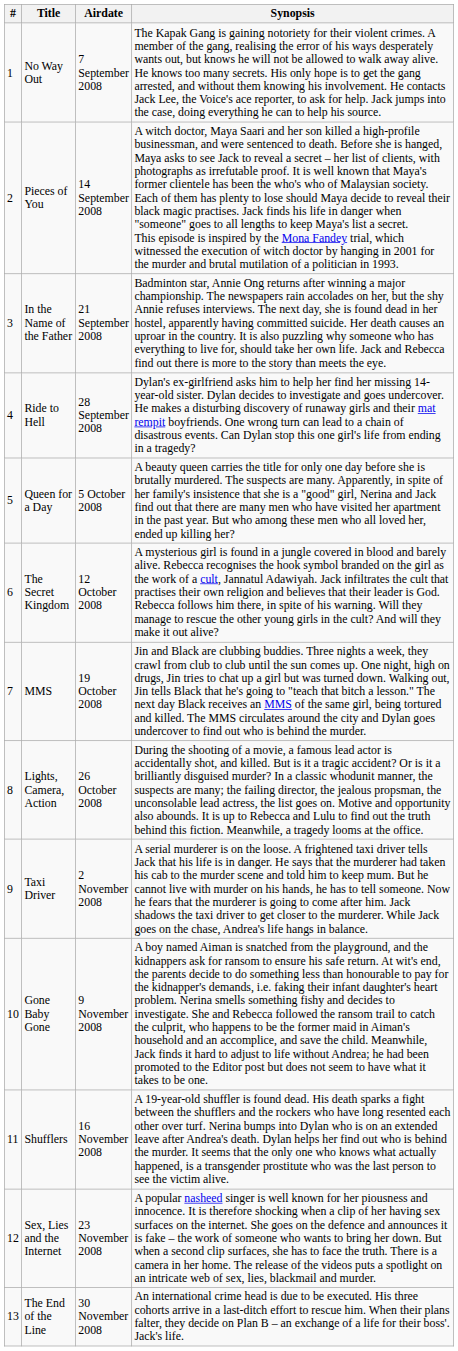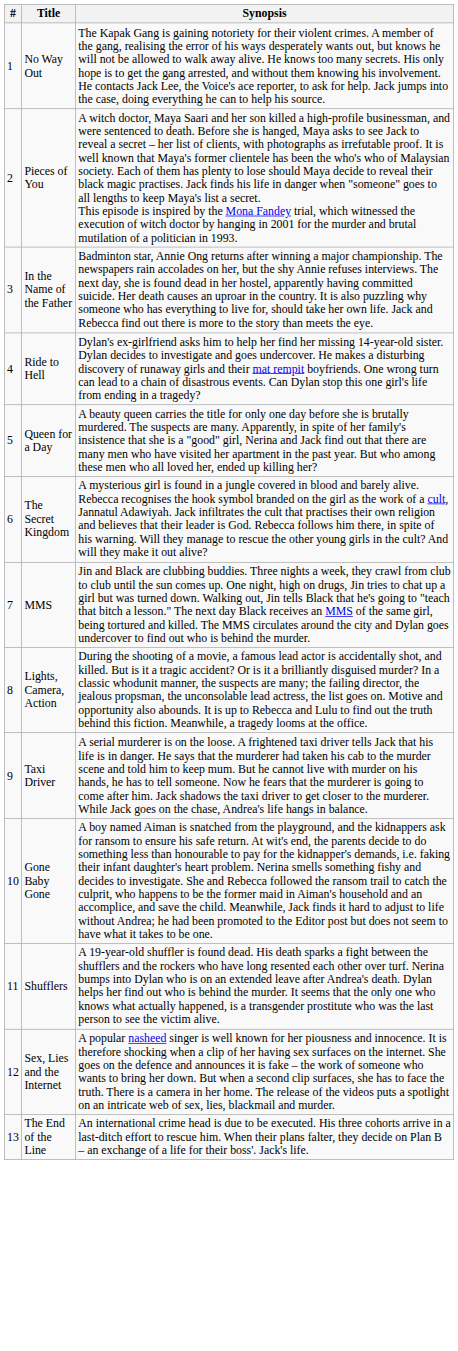 <table class=wikitable>
 <tr>
 <th width=1%>#</th>
 <th width=12%>Title</th>
-<th width=12%>Airdate</th>
 <th>Synopsis</th>
 </tr>
 <tr>
 <td>1</td>
 <td>No Way Out</td>
-<td>7 September 2008</td>
 <td>The Kapak Gang is gaining notoriety for their violent crimes. A member of the gang, realising the error of his ways desperately wants out, but knows he will not be allowed to walk away alive. He knows too many secrets. His only hope is to get the gang arrested, and without them knowing his involvement. He contacts Jack Lee, the Voice's ace reporter, to ask for help. Jack jumps into the case, doing everything he can to help his source.<br></td>
 </tr>
 <tr>
 <td>2</td>
 <td>Pieces of You</td>
-<td>14 September 2008</td>
 <td>A witch doctor, Maya Saari and her son killed a high-profile businessman, and were sentenced to death. Before she is hanged, Maya asks to see Jack to reveal a secret – her list of clients, with photographs as irrefutable proof. It is well known that Maya's former clientele has been the who's who of Malaysian society. Each of them has plenty to lose should Maya decide to reveal their black magic practises. Jack finds his life in danger when "someone" goes to all lengths to keep Maya's list a secret.<br>This episode is inspired by the <a href='#'>Mona Fandey</a> trial, which witnessed the execution of witch doctor by hanging in 2001 for the murder and brutal mutilation of a politician in 1993.</td>
 </tr>
 <tr>
 <td>3</td>
 <td>In the Name of the Father</td>
-<td>21 September 2008</td>
 <td>Badminton star, Annie Ong returns after winning a major championship. The newspapers rain accolades on her, but the shy Annie refuses interviews. The next day, she is found dead in her hostel, apparently having committed suicide. Her death causes an uproar in the country. It is also puzzling why someone who has everything to live for, should take her own life. Jack and Rebecca find out there is more to the story than meets the eye.<br></td>
 </tr>
 <tr>
 <td>4</td>
 <td>Ride to Hell</td>
-<td>28 September 2008</td>
 <td>Dylan's ex-girlfriend asks him to help her find her missing 14-year-old sister. Dylan decides to investigate and goes undercover. He makes a disturbing discovery of runaway girls and their <a href='#'>mat rempit</a> boyfriends. One wrong turn can lead to a chain of disastrous events. Can Dylan stop this one girl's life from ending in a tragedy?<br></td>
 </tr>
 <tr>
 <td>5</td>
 <td>Queen for a Day</td>
-<td>5 October 2008</td>
 <td>A beauty queen carries the title for only one day before she is brutally murdered. The suspects are many. Apparently, in spite of her family's insistence that she is a "good" girl, Nerina and Jack find out that there are many men who have visited her apartment in the past year. But who among these men who all loved her, ended up killing her?<br></td>
 </tr>
 <tr>
 <td>6</td>
 <td>The Secret Kingdom</td>
-<td>12 October 2008</td>
 <td>A mysterious girl is found in a jungle covered in blood and barely alive. Rebecca recognises the hook symbol branded on the girl as the work of a <a href='#'>cult</a>, Jannatul Adawiyah. Jack infiltrates the cult that practises their own religion and believes that their leader is God. Rebecca follows him there, in spite of his warning. Will they manage to rescue the other young girls in the cult? And will they make it out alive?<br></td>
 </tr>
 <tr>
 <td>7</td>
 <td>MMS</td>
-<td>19 October 2008</td>
 <td>Jin and Black are clubbing buddies. Three nights a week, they crawl from club to club until the sun comes up. One night, high on drugs, Jin tries to chat up a girl but was turned down. Walking out, Jin tells Black that he's going to "teach that bitch a lesson." The next day Black receives an <a href='#'>MMS</a> of the same girl, being tortured and killed. The MMS circulates around the city and Dylan goes undercover to find out who is behind the murder.</td>
 </tr>
 <tr>
 <td>8</td>
 <td>Lights, Camera, Action</td>
-<td>26 October 2008</td>
 <td>During the shooting of a movie, a famous lead actor is accidentally shot, and killed. But is it a tragic accident? Or is it a brilliantly disguised murder? In a classic whodunit manner, the suspects are many; the failing director, the jealous propsman, the unconsolable lead actress, the list goes on. Motive and opportunity also abounds. It is up to Rebecca and Lulu to find out the truth behind this fiction. Meanwhile, a tragedy looms at the office.</td>
 </tr>
 <tr>
 <td>9</td>
 <td>Taxi Driver</td>
-<td>2 November 2008</td>
 <td>A serial murderer is on the loose. A frightened taxi driver tells Jack that his life is in danger. He says that the murderer had taken his cab to the murder scene and told him to keep mum. But he cannot live with murder on his hands, he has to tell someone. Now he fears that the murderer is going to come after him. Jack shadows the taxi driver to get closer to the murderer. While Jack goes on the chase, Andrea's life hangs in balance.</td>
 </tr>
 <tr>
 <td>10</td>
 <td>Gone Baby Gone</td>
-<td>9 November 2008</td>
 <td>A boy named Aiman is snatched from the playground, and the kidnappers ask for ransom to ensure his safe return. At wit's end, the parents decide to do something less than honourable to pay for the kidnapper's demands, i.e. faking their infant daughter's heart problem. Nerina smells something fishy and decides to investigate. She and Rebecca followed the ransom trail to catch the culprit, who happens to be the former maid in Aiman's household and an accomplice, and save the child. Meanwhile, Jack finds it hard to adjust to life without Andrea; he had been promoted to the Editor post but does not seem to have what it takes to be one.</td>
 </tr>
 <tr>
 <td>11</td>
 <td>Shufflers</td>
-<td>16 November 2008</td>
 <td>A 19-year-old shuffler is found dead. His death sparks a fight between the shufflers and the rockers who have long resented each other over turf. Nerina bumps into Dylan who is on an extended leave after Andrea's death. Dylan helps her find out who is behind the murder. It seems that the only one who knows what actually happened, is a transgender prostitute who was the last person to see the victim alive.</td>
 </tr>
 <tr>
 <td>12</td>
 <td>Sex, Lies and the Internet</td>
-<td>23 November 2008</td>
 <td>A popular <a href='#'>nasheed</a> singer is well known for her piousness and innocence. It is therefore shocking when a clip of her having sex surfaces on the internet. She goes on the defence and announces it is fake – the work of someone who wants to bring her down. But when a second clip surfaces, she has to face the truth. There is a camera in her home. The release of the videos puts a spotlight on an intricate web of sex, lies, blackmail and murder.</td>
 </tr>
 <tr>
 <td>13</td>
 <td>The End of the Line</td>
-<td>30 November 2008</td>
 <td>An international crime head is due to be executed. His three cohorts arrive in a last-ditch effort to rescue him. When their plans falter, they decide on Plan B – an exchange of a life for their boss'. Jack's life.</td>
 </tr>
 </table>
